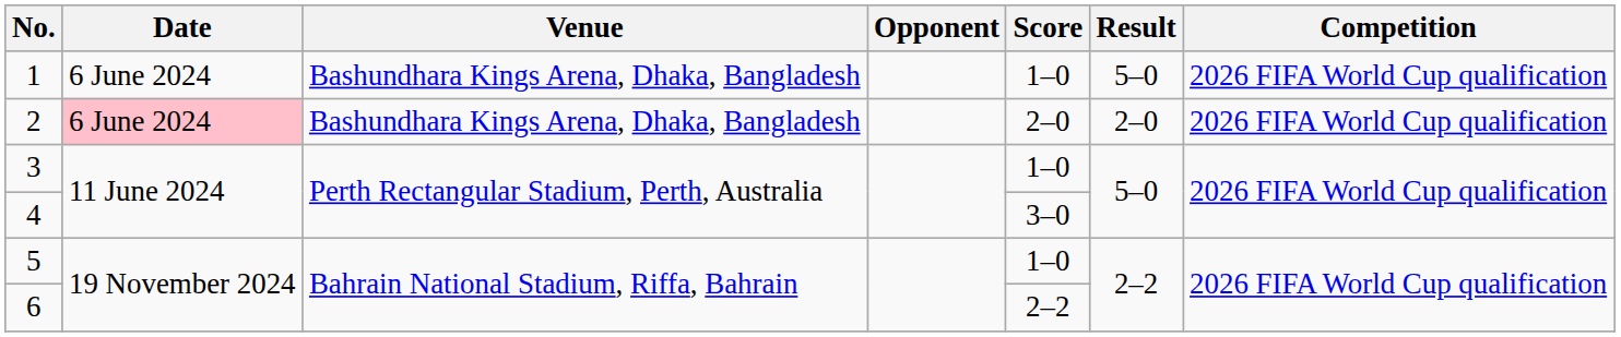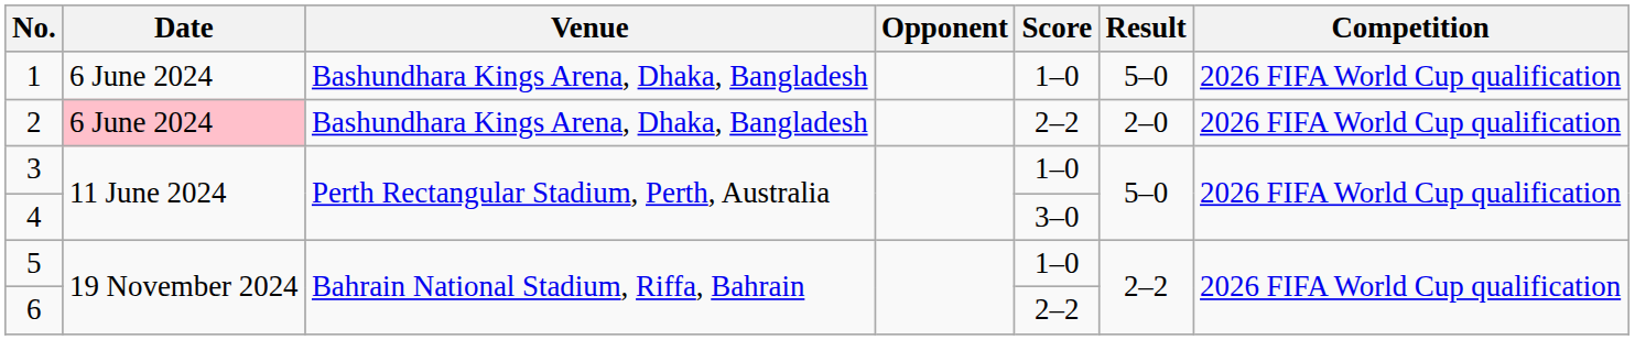 <table class="wikitable sortable">
 <tr>
 <th scope="col">No.</th>
 <th scope="col">Date</th>
 <th scope="col">Venue</th>
 <th scope="col">Opponent</th>
 <th scope="col">Score</th>
 <th scope="col">Result</th>
 <th scope="col">Competition</th>
 </tr>
 <tr>
 <td align="center">1</td>
 <td>6 June 2024</td>
 <td><a href='#'>Bashundhara Kings Arena</a>, <a href='#'>Dhaka</a>, <a href='#'>Bangladesh</a></td>
 <td></td>
 <td align="center">1–0</td>
 <td align="center">5–0</td>
 <td><a href='#'>2026 FIFA World Cup qualification</a></td>
 </tr>
 <tr>
 <td align="center">2</td>
 <td style="background: pink;">6 June 2024</td>
 <td><a href='#'>Bashundhara Kings Arena</a>, <a href='#'>Dhaka</a>, <a href='#'>Bangladesh</a></td>
 <td></td>
-<td align="center">2–0</td>
+<td align="center">2–2</td>
 <td align="center">2–0</td>
 <td><a href='#'>2026 FIFA World Cup qualification</a></td>
 </tr>
 <tr>
 <td align="center">3</td>
 <td rowspan="2">11 June 2024</td>
 <td rowspan="2"><a href='#'>Perth Rectangular Stadium</a>, <a href='#'>Perth</a>, Australia</td>
 <td rowspan="2"></td>
 <td align="center">1–0</td>
 <td rowspan="2" align="center">5–0</td>
 <td rowspan="2"><a href='#'>2026 FIFA World Cup qualification</a></td>
 </tr>
 <tr>
 <td align="center">4</td>
 <td align="center">3–0</td>
 </tr>
 <tr>
 <td align="center">5</td>
 <td rowspan="2">19 November 2024</td>
 <td rowspan="2"><a href='#'>Bahrain National Stadium</a>, <a href='#'>Riffa</a>, <a href='#'>Bahrain</a></td>
 <td rowspan="2"></td>
 <td align="center">1–0</td>
 <td rowspan="2" align="center">2–2</td>
 <td rowspan="2"><a href='#'>2026 FIFA World Cup qualification</a></td>
 </tr>
 <tr>
 <td align="center">6</td>
 <td align="center">2–2</td>
 </tr>
 </table>
